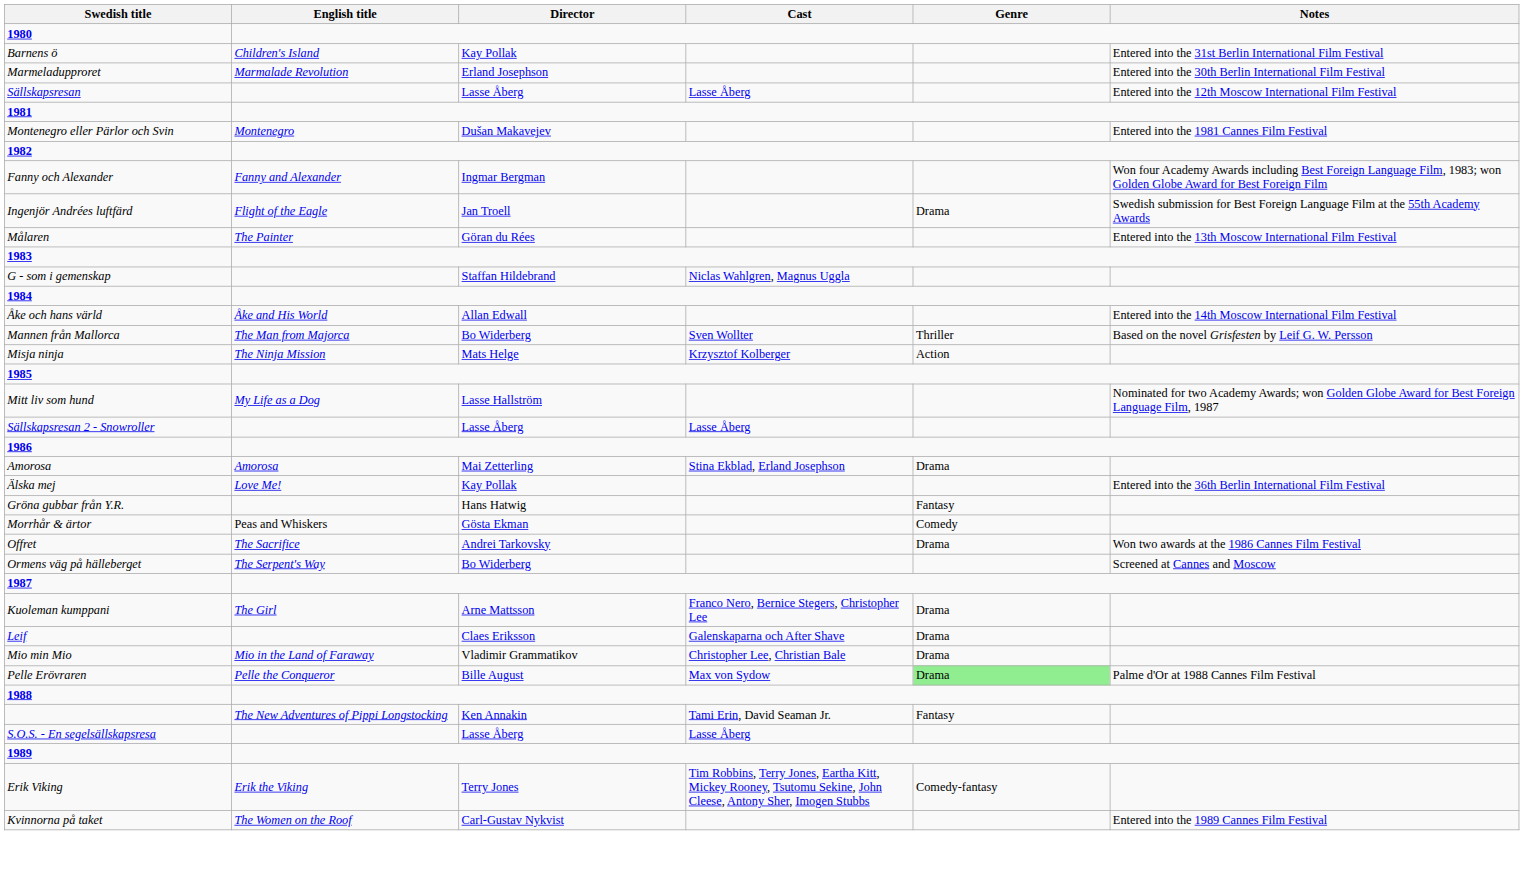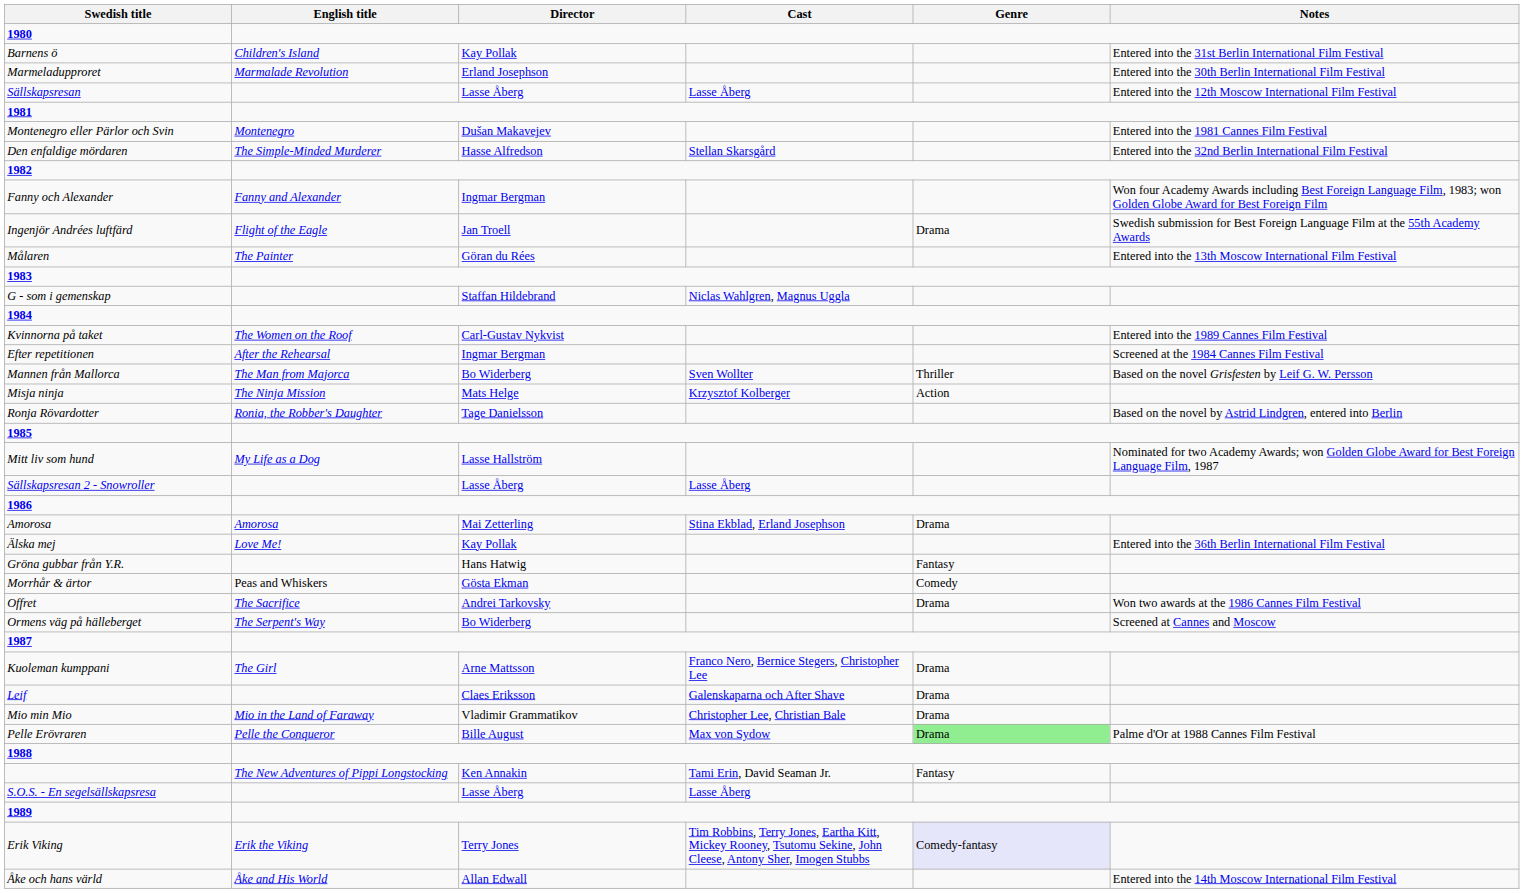 <table class="wikitable">
 <tr>
 <th style="width:15%;">Swedish title</th>
 <th style="width:15%;">English title</th>
 <th style="width:15%;">Director</th>
 <th style="width:15%;">Cast</th>
 <th style="width:13%;">Genre</th>
 <th style="width:27%;">Notes</th>
 </tr>
 <tr>
 <td><strong><a href='#'>1980</a></strong></td>
 </tr>
 <tr>
 <td><em>Barnens ö</em></td>
 <td><em><a href='#'>Children's Island</a></em></td>
 <td><a href='#'>Kay Pollak</a></td>
 <td></td>
 <td></td>
 <td>Entered into the <a href='#'>31st Berlin International Film Festival</a></td>
 </tr>
 <tr>
 <td><em>Marmeladupproret</em></td>
 <td><em><a href='#'>Marmalade Revolution</a></em></td>
 <td><a href='#'>Erland Josephson</a></td>
 <td></td>
 <td></td>
 <td>Entered into the <a href='#'>30th Berlin International Film Festival</a></td>
 </tr>
 <tr>
 <td><em><a href='#'>Sällskapsresan</a></em></td>
 <td></td>
 <td><a href='#'>Lasse Åberg</a></td>
 <td><a href='#'>Lasse Åberg</a></td>
 <td></td>
 <td>Entered into the <a href='#'>12th Moscow International Film Festival</a></td>
 </tr>
 <tr>
 <td><strong><a href='#'>1981</a></strong></td>
 </tr>
 <tr>
 <td><em>Montenegro eller Pärlor och Svin</em></td>
 <td><em><a href='#'>Montenegro</a></em></td>
 <td><a href='#'>Dušan Makavejev</a></td>
 <td></td>
 <td></td>
 <td>Entered into the <a href='#'>1981 Cannes Film Festival</a></td>
 </tr>
 <tr>
+<td><em>Den enfaldige mördaren</em></td>
+<td><em><a href='#'>The Simple-Minded Murderer</a></em></td>
+<td><a href='#'>Hasse Alfredson</a></td>
+<td><a href='#'>Stellan Skarsgård</a></td>
+<td></td>
+<td>Entered into the <a href='#'>32nd Berlin International Film Festival</a></td>
+</tr>
+<tr>
 <td><strong><a href='#'>1982</a></strong></td>
 </tr>
 <tr>
 <td><em>Fanny och Alexander</em></td>
 <td><em><a href='#'>Fanny and Alexander</a></em></td>
 <td><a href='#'>Ingmar Bergman</a></td>
 <td></td>
 <td></td>
 <td>Won four Academy Awards including <a href='#'>Best Foreign Language Film</a>, 1983; won <a href='#'>Golden Globe Award for Best Foreign Film</a></td>
 </tr>
 <tr>
 <td><em>Ingenjör Andrées luftfärd</em></td>
 <td><em><a href='#'>Flight of the Eagle</a></em></td>
 <td><a href='#'>Jan Troell</a></td>
 <td></td>
 <td>Drama</td>
 <td>Swedish submission for Best Foreign Language Film at the <a href='#'>55th Academy Awards</a></td>
 </tr>
 <tr>
 <td><em>Målaren</em></td>
 <td><em><a href='#'>The Painter</a></em></td>
 <td><a href='#'>Göran du Rées</a></td>
 <td></td>
 <td></td>
 <td>Entered into the <a href='#'>13th Moscow International Film Festival</a></td>
 </tr>
 <tr>
 <td><strong><a href='#'>1983</a></strong></td>
 </tr>
 <tr>
 <td><em>G - som i gemenskap</em></td>
 <td></td>
 <td><a href='#'>Staffan Hildebrand</a></td>
 <td><a href='#'>Niclas Wahlgren</a>, <a href='#'>Magnus Uggla</a></td>
 <td></td>
 <td></td>
 </tr>
 <tr>
 <td><strong><a href='#'>1984</a></strong></td>
 </tr>
 <tr>
-<td><em>Åke och hans värld</em></td>
-<td><em><a href='#'>Åke and His World</a></em></td>
-<td><a href='#'>Allan Edwall</a></td>
+<td><em>Kvinnorna på taket</em></td>
+<td><em><a href='#'>The Women on the Roof</a></em></td>
+<td><a href='#'>Carl-Gustav Nykvist</a></td>
 <td></td>
 <td></td>
-<td>Entered into the <a href='#'>14th Moscow International Film Festival</a></td>
+<td>Entered into the <a href='#'>1989 Cannes Film Festival</a></td>
+</tr>
+<tr>
+<td><em>Efter repetitionen</em></td>
+<td><em><a href='#'>After the Rehearsal</a></em></td>
+<td><a href='#'>Ingmar Bergman</a></td>
+<td></td>
+<td></td>
+<td>Screened at the <a href='#'>1984 Cannes Film Festival</a></td>
 </tr>
 <tr>
 <td><em>Mannen från Mallorca</em></td>
 <td><em><a href='#'>The Man from Majorca</a></em></td>
 <td><a href='#'>Bo Widerberg</a></td>
 <td><a href='#'>Sven Wollter</a></td>
 <td>Thriller</td>
 <td>Based on the novel <em>Grisfesten</em> by <a href='#'>Leif G. W. Persson</a></td>
 </tr>
 <tr>
 <td><em>Misja ninja</em></td>
 <td><em><a href='#'>The Ninja Mission</a></em></td>
 <td><a href='#'>Mats Helge</a></td>
 <td><a href='#'>Krzysztof Kolberger</a></td>
 <td>Action</td>
 <td></td>
+</tr>
+<tr>
+<td><em>Ronja Rövardotter</em></td>
+<td><em><a href='#'>Ronia, the Robber's Daughter</a></em></td>
+<td><a href='#'>Tage Danielsson</a></td>
+<td></td>
+<td></td>
+<td>Based on the novel by <a href='#'>Astrid Lindgren</a>, entered into <a href='#'>Berlin</a></td>
 </tr>
 <tr>
 <td><strong><a href='#'>1985</a></strong></td>
 </tr>
 <tr>
 <td><em>Mitt liv som hund</em></td>
 <td><em><a href='#'>My Life as a Dog</a></em></td>
 <td><a href='#'>Lasse Hallström</a></td>
 <td></td>
 <td></td>
 <td>Nominated for two Academy Awards; won <a href='#'>Golden Globe Award for Best Foreign Language Film</a>, 1987</td>
 </tr>
 <tr>
 <td><em><a href='#'>Sällskapsresan 2 - Snowroller</a></em></td>
 <td></td>
 <td><a href='#'>Lasse Åberg</a></td>
 <td><a href='#'>Lasse Åberg</a></td>
 <td></td>
 <td></td>
 </tr>
 <tr>
 <td><strong><a href='#'>1986</a></strong></td>
 </tr>
 <tr>
 <td><em>Amorosa</em></td>
 <td><em><a href='#'>Amorosa</a></em></td>
 <td><a href='#'>Mai Zetterling</a></td>
 <td><a href='#'>Stina Ekblad</a>, <a href='#'>Erland Josephson</a></td>
 <td>Drama</td>
 <td></td>
 </tr>
 <tr>
 <td><em>Älska mej</em></td>
 <td><em><a href='#'>Love Me!</a></em></td>
 <td><a href='#'>Kay Pollak</a></td>
 <td></td>
 <td></td>
 <td>Entered into the <a href='#'>36th Berlin International Film Festival</a></td>
 </tr>
 <tr>
 <td><em>Gröna gubbar från Y.R.</em></td>
 <td></td>
 <td>Hans Hatwig</td>
 <td></td>
 <td>Fantasy</td>
 <td></td>
 </tr>
 <tr>
 <td><em>Morrhår & ärtor</em></td>
 <td>Peas and Whiskers</td>
 <td><a href='#'>Gösta Ekman</a></td>
 <td></td>
 <td>Comedy</td>
 <td></td>
 </tr>
 <tr>
 <td><em>Offret</em></td>
 <td><em><a href='#'>The Sacrifice</a></em></td>
 <td><a href='#'>Andrei Tarkovsky</a></td>
 <td></td>
 <td>Drama</td>
 <td>Won two awards at the <a href='#'>1986 Cannes Film Festival</a></td>
 </tr>
 <tr>
 <td><em>Ormens väg på hälleberget</em></td>
 <td><em><a href='#'>The Serpent's Way</a></em></td>
 <td><a href='#'>Bo Widerberg</a></td>
 <td></td>
 <td></td>
 <td>Screened at <a href='#'>Cannes</a> and <a href='#'>Moscow</a></td>
 </tr>
 <tr>
 <td><strong><a href='#'>1987</a></strong></td>
 </tr>
 <tr>
 <td><em>Kuoleman kumppani</em></td>
 <td><em><a href='#'>The Girl</a></em></td>
 <td><a href='#'>Arne Mattsson</a></td>
 <td><a href='#'>Franco Nero</a>, <a href='#'>Bernice Stegers</a>, <a href='#'>Christopher Lee</a></td>
 <td>Drama</td>
 <td></td>
 </tr>
 <tr>
 <td><em><a href='#'>Leif</a></em></td>
 <td></td>
 <td><a href='#'>Claes Eriksson</a></td>
 <td><a href='#'>Galenskaparna och After Shave</a></td>
 <td>Drama</td>
 <td></td>
 </tr>
 <tr>
 <td><em>Mio min Mio</em></td>
 <td><em><a href='#'>Mio in the Land of Faraway</a></em></td>
 <td>Vladimir Grammatikov</td>
 <td><a href='#'>Christopher Lee</a>, <a href='#'>Christian Bale</a></td>
 <td>Drama</td>
 <td></td>
 </tr>
 <tr>
 <td><em>Pelle Erövraren</em></td>
 <td><em><a href='#'>Pelle the Conqueror</a></em></td>
 <td><a href='#'>Bille August</a></td>
 <td><a href='#'>Max von Sydow</a></td>
 <td style="background: lightgreen;">Drama</td>
 <td>Palme d'Or at 1988 Cannes Film Festival</td>
 </tr>
 <tr>
 <td><strong><a href='#'>1988</a></strong></td>
 </tr>
 <tr>
 <td></td>
 <td><em><a href='#'>The New Adventures of Pippi Longstocking</a></em></td>
 <td><a href='#'>Ken Annakin</a></td>
 <td><a href='#'>Tami Erin</a>, David Seaman Jr.</td>
 <td>Fantasy</td>
 <td></td>
 </tr>
 <tr>
 <td><em><a href='#'>S.O.S. - En segelsällskapsresa</a></em></td>
 <td></td>
 <td><a href='#'>Lasse Åberg</a></td>
 <td><a href='#'>Lasse Åberg</a></td>
 <td></td>
 <td></td>
 </tr>
 <tr>
 <td><strong><a href='#'>1989</a></strong></td>
 </tr>
 <tr>
 <td><em>Erik Viking</em></td>
 <td><em><a href='#'>Erik the Viking</a></em></td>
 <td><a href='#'>Terry Jones</a></td>
 <td><a href='#'>Tim Robbins</a>, <a href='#'>Terry Jones</a>, <a href='#'>Eartha Kitt</a>, <a href='#'>Mickey Rooney</a>, <a href='#'>Tsutomu Sekine</a>, <a href='#'>John Cleese</a>, <a href='#'>Antony Sher</a>, <a href='#'>Imogen Stubbs</a></td>
-<td>Comedy-fantasy</td>
+<td style="background: lavender;">Comedy-fantasy</td>
 <td></td>
 </tr>
 <tr>
-<td><em>Kvinnorna på taket</em></td>
-<td><em><a href='#'>The Women on the Roof</a></em></td>
-<td><a href='#'>Carl-Gustav Nykvist</a></td>
+<td><em>Åke och hans värld</em></td>
+<td><em><a href='#'>Åke and His World</a></em></td>
+<td><a href='#'>Allan Edwall</a></td>
 <td></td>
 <td></td>
-<td>Entered into the <a href='#'>1989 Cannes Film Festival</a></td>
+<td>Entered into the <a href='#'>14th Moscow International Film Festival</a></td>
 </tr>
 </table>
